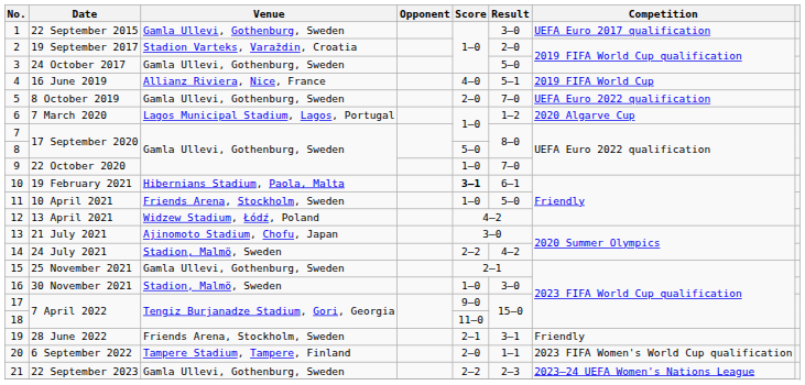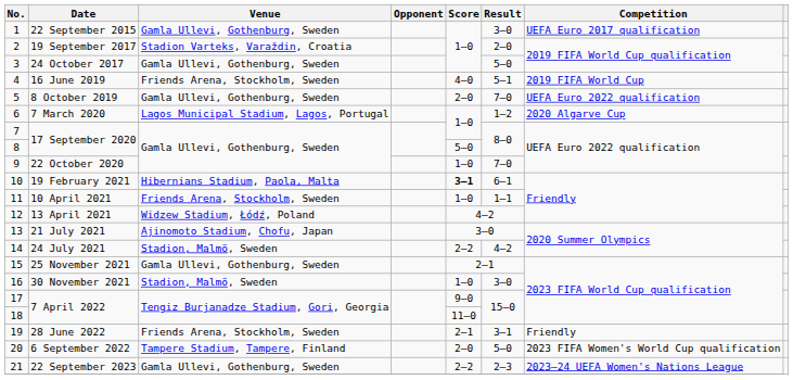 <table class="wikitable sortable">
 <tr>
 <th scope="col">No.</th>
 <th scope="col">Date</th>
 <th scope="col">Venue</th>
 <th scope="col">Opponent</th>
 <th scope="col">Score</th>
 <th scope="col">Result</th>
 <th scope="col">Competition</th>
 <th scope="col"></th>
 </tr>
 <tr>
 <td align="center">1</td>
 <td>22 September 2015</td>
 <td><a href='#'>Gamla Ullevi</a>, <a href='#'>Gothenburg</a>, Sweden</td>
 <td></td>
 <td align=center rowspan=3>1–0</td>
 <td align="center">3–0</td>
 <td><a href='#'>UEFA Euro 2017 qualification</a></td>
 <td></td>
 </tr>
 <tr>
 <td align="center">2</td>
 <td>19 September 2017</td>
 <td><a href='#'>Stadion Varteks</a>, <a href='#'>Varaždin</a>, Croatia</td>
 <td></td>
 <td align="center">2–0</td>
 <td rowspan=2><a href='#'>2019 FIFA World Cup qualification</a></td>
 <td></td>
 </tr>
 <tr>
 <td align="center">3</td>
 <td>24 October 2017</td>
 <td>Gamla Ullevi, Gothenburg, Sweden</td>
 <td></td>
 <td align="center">5–0</td>
 <td></td>
 </tr>
 <tr>
 <td align="center">4</td>
 <td>16 June 2019</td>
-<td><a href='#'>Allianz Riviera</a>, <a href='#'>Nice</a>, France</td>
+<td>Friends Arena, Stockholm, Sweden</td>
 <td></td>
 <td align="center">4–0</td>
 <td align="center">5–1</td>
 <td><a href='#'>2019 FIFA World Cup</a></td>
 <td></td>
 </tr>
 <tr>
 <td align="center">5</td>
 <td>8 October 2019</td>
 <td>Gamla Ullevi, Gothenburg, Sweden</td>
 <td></td>
 <td align="center">2–0</td>
 <td align="center">7–0</td>
 <td><a href='#'>UEFA Euro 2022 qualification</a></td>
 <td></td>
 </tr>
 <tr>
 <td align="center">6</td>
 <td>7 March 2020</td>
 <td><a href='#'>Lagos Municipal Stadium</a>, <a href='#'>Lagos</a>, Portugal</td>
 <td></td>
 <td rowspan="2" align="center">1–0</td>
 <td align="center">1–2</td>
 <td><a href='#'>2020 Algarve Cup</a></td>
 <td></td>
 </tr>
 <tr>
 <td align="center">7</td>
 <td rowspan="2">17 September 2020</td>
 <td rowspan="3">Gamla Ullevi, Gothenburg, Sweden</td>
 <td rowspan="2"></td>
 <td rowspan="2" align="center">8–0</td>
 <td rowspan="3">UEFA Euro 2022 qualification</td>
 <td rowspan="2"></td>
 </tr>
 <tr>
 <td align="center">8</td>
 <td align="center">5–0</td>
 </tr>
 <tr>
 <td align="center">9</td>
 <td>22 October 2020</td>
 <td></td>
 <td align="center">1–0</td>
 <td align="center">7–0</td>
 <td></td>
 </tr>
 <tr>
 <td align="center">10</td>
 <td>19 February 2021</td>
 <td><a href='#'>Hibernians Stadium</a>, <a href='#'>Paola, Malta</a></td>
 <td></td>
 <td align="center"><strong>3–1</strong></td>
 <td align="center">6–1</td>
 <td rowspan=3><a href='#'>Friendly</a></td>
 <td></td>
 </tr>
 <tr>
 <td align="center">11</td>
 <td>10 April 2021</td>
 <td><a href='#'>Friends Arena</a>, <a href='#'>Stockholm</a>, Sweden</td>
 <td></td>
 <td align="center">1–0</td>
-<td align=center>5–0</td>
+<td align="center">1–1</td>
 <td></td>
 </tr>
 <tr>
 <td align="center">12</td>
 <td>13 April 2021</td>
 <td><a href='#'>Widzew Stadium</a>, <a href='#'>Łódź</a>, Poland</td>
 <td></td>
 <td align="center" colspan=2>4–2</td>
 <td></td>
 </tr>
 <tr>
 <td align="center">13</td>
 <td>21 July 2021</td>
 <td><a href='#'>Ajinomoto Stadium</a>, <a href='#'>Chofu</a>, Japan</td>
 <td></td>
 <td align="center" colspan=2>3–0</td>
 <td rowspan=2><a href='#'>2020 Summer Olympics</a></td>
 <td></td>
 </tr>
 <tr>
 <td align="center">14</td>
 <td>24 July 2021</td>
 <td><a href='#'>Stadion, Malmö</a>, Sweden</td>
 <td></td>
 <td align="center">2–2</td>
 <td align="center">4–2</td>
 <td></td>
 </tr>
 <tr>
 <td align="center">15</td>
 <td>25 November 2021</td>
 <td>Gamla Ullevi, Gothenburg, Sweden</td>
 <td></td>
 <td align="center" colspan=2>2–1</td>
 <td rowspan=4><a href='#'>2023 FIFA World Cup qualification</a></td>
 <td></td>
 </tr>
 <tr>
 <td align="center">16</td>
 <td>30 November 2021</td>
 <td><a href='#'>Stadion, Malmö</a>, Sweden</td>
 <td></td>
 <td align=center>1–0</td>
 <td align="center">3–0</td>
 <td></td>
 </tr>
 <tr>
 <td align="center">17</td>
 <td rowspan=2>7 April 2022</td>
 <td rowspan=2><a href='#'>Tengiz Burjanadze Stadium</a>, <a href='#'>Gori</a>, Georgia</td>
 <td rowspan=2></td>
 <td align=center>9–0</td>
 <td rowspan=2 align=center>15–0</td>
 <td rowspan=2></td>
 </tr>
 <tr>
 <td align="center">18</td>
 <td align=center>11–0</td>
 </tr>
 <tr>
 <td align="center">19</td>
 <td>28 June 2022</td>
 <td>Friends Arena, Stockholm, Sweden</td>
 <td></td>
 <td align=center>2–1</td>
 <td align="center">3–1</td>
 <td>Friendly</td>
 <td></td>
 </tr>
 <tr>
 <td align="center">20</td>
 <td>6 September 2022</td>
 <td><a href='#'>Tampere Stadium</a>, <a href='#'>Tampere</a>, Finland</td>
 <td></td>
 <td align=center>2–0</td>
-<td align="center">1–1</td>
+<td align=center>5–0</td>
 <td>2023 FIFA Women's World Cup qualification</td>
 <td></td>
 </tr>
 <tr>
 <td align=center>21</td>
 <td>22 September 2023</td>
 <td>Gamla Ullevi, Gothenburg, Sweden</td>
 <td></td>
 <td align=center>2–2</td>
 <td align=center>2–3</td>
 <td><a href='#'>2023–24 UEFA Women's Nations League</a></td>
 </tr>
 <tr>
 </tr>
 </table>
